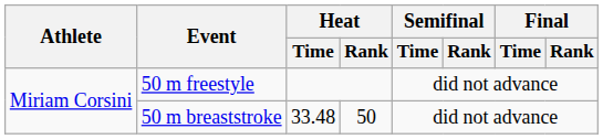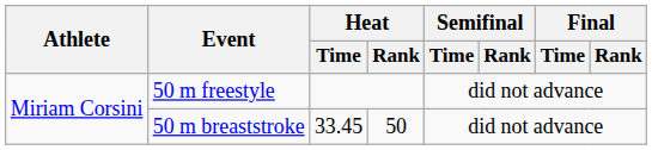 <table class=wikitable style="font-size:90%">
 <tr>
 <th rowspan="2">Athlete</th>
 <th rowspan="2">Event</th>
 <th colspan="2">Heat</th>
 <th colspan="2">Semifinal</th>
 <th colspan="2">Final</th>
 </tr>
 <tr style="font-size:95%">
 <th>Time</th>
 <th>Rank</th>
 <th>Time</th>
 <th>Rank</th>
 <th>Time</th>
 <th>Rank</th>
 </tr>
 <tr align=center>
 <td align=left rowspan=2><a href='#'>Miriam Corsini</a></td>
 <td align=left><a href='#'>50 m freestyle</a></td>
 <td colspan=2></td>
 <td colspan=4>did not advance</td>
 </tr>
 <tr align=center>
 <td align=left><a href='#'>50 m breaststroke</a></td>
-<td>33.48</td>
+<td>33.45</td>
 <td>50</td>
 <td colspan=4>did not advance</td>
 </tr>
 </table>
